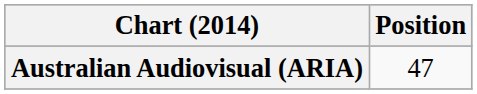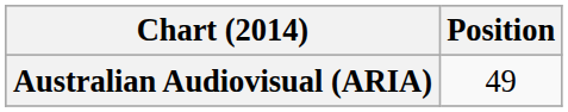 <table class="wikitable plainrowheaders" style="text-align:center;">
 <tr>
 <th>Chart (2014)</th>
 <th>Position</th>
 </tr>
 <tr>
 <th scope="row">Australian Audiovisual (ARIA)</th>
-<td>47</td>
+<td>49</td>
 </tr>
 </table>
